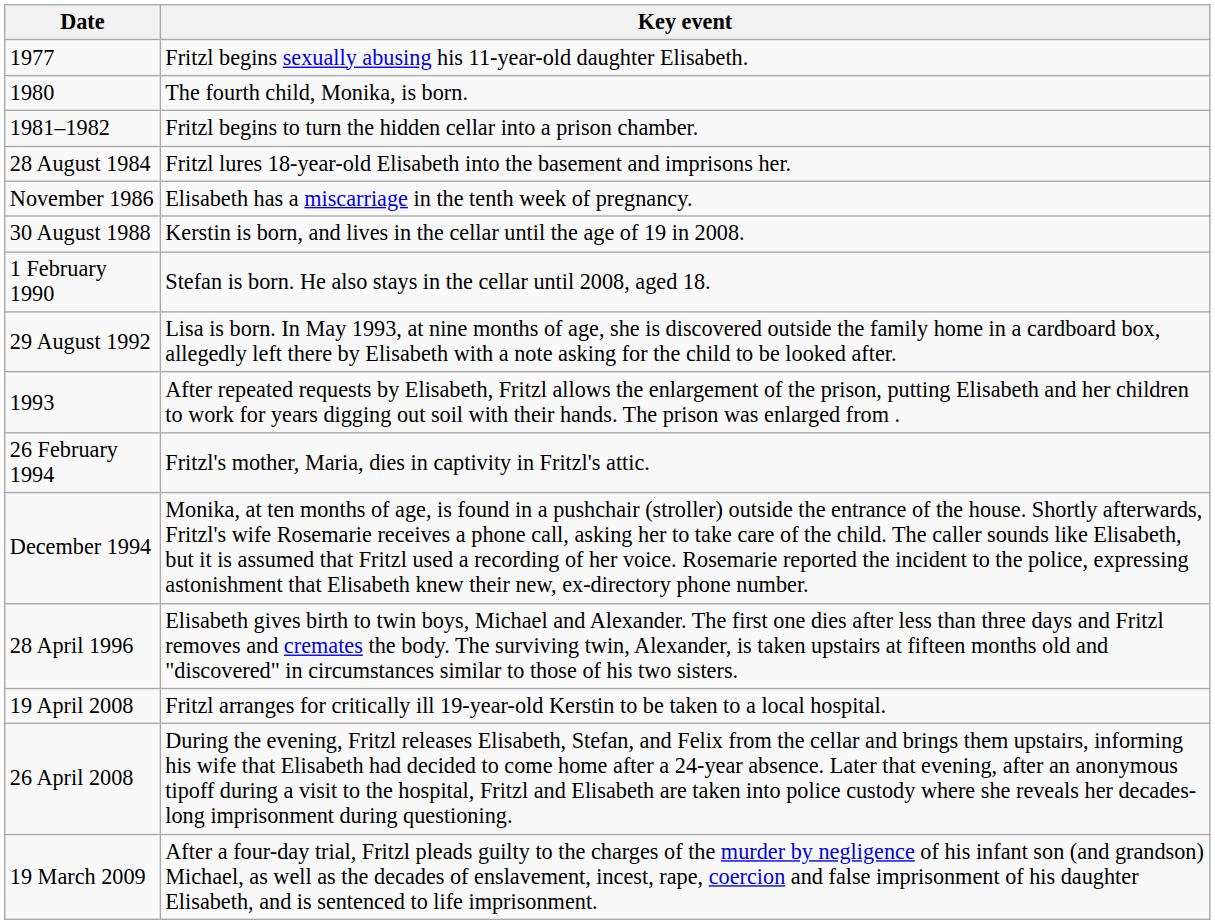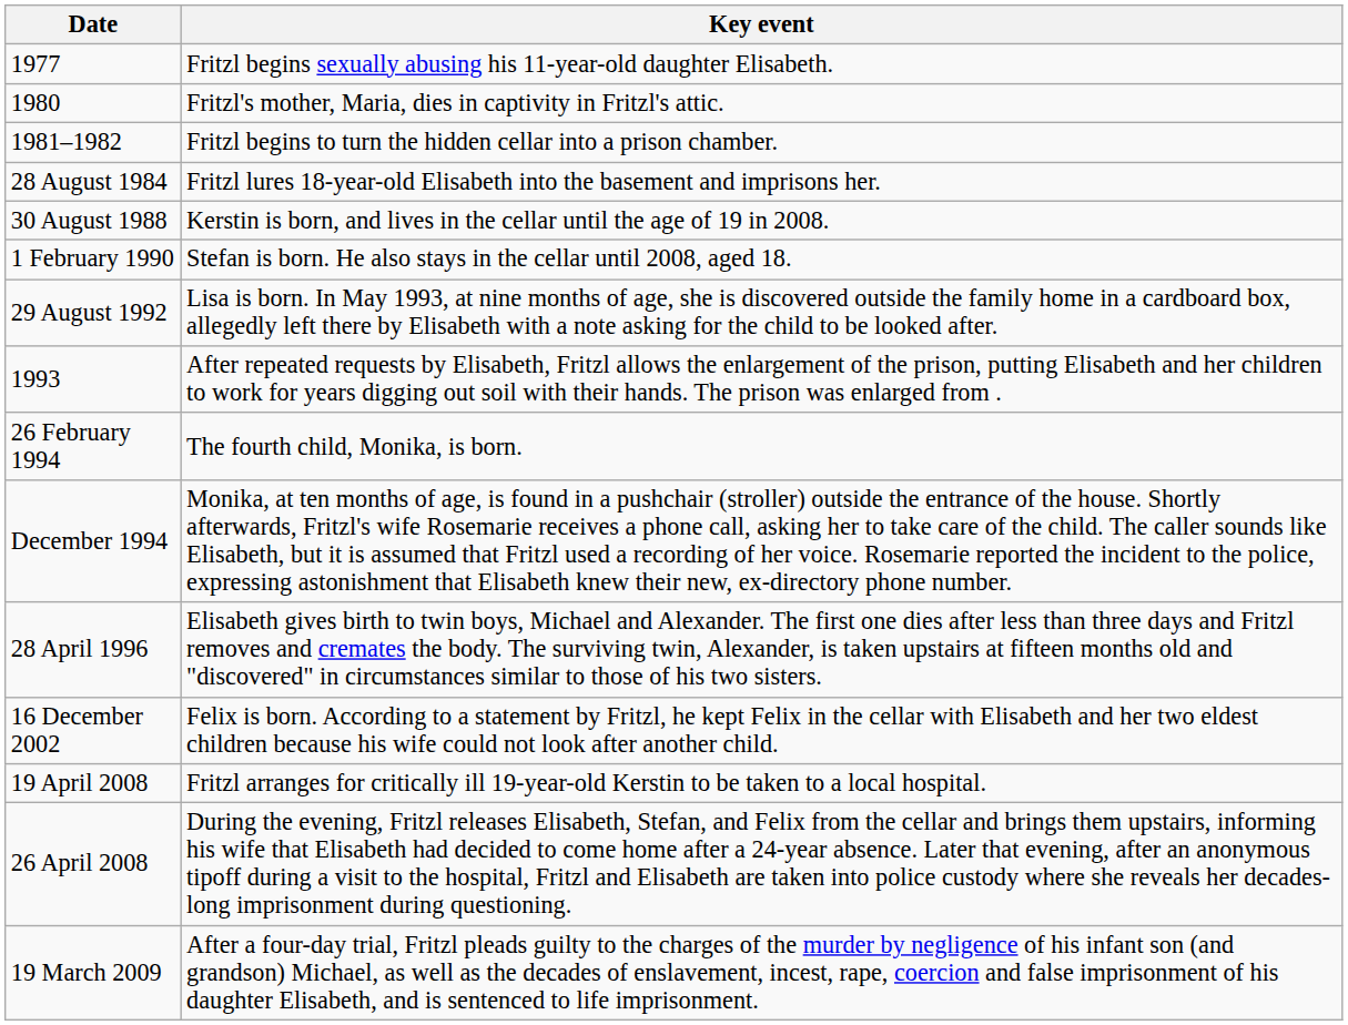 <table class="wikitable">
 <tr>
 <th>Date</th>
 <th>Key event</th>
 </tr>
 <tr>
 <td>1977</td>
 <td>Fritzl begins <a href='#'>sexually abusing</a> his 11-year-old daughter Elisabeth.</td>
 </tr>
 <tr>
 <td>1980</td>
-<td>The fourth child, Monika, is born.</td>
+<td>Fritzl's mother, Maria, dies in captivity in Fritzl's attic.</td>
 </tr>
 <tr>
 <td>1981–1982</td>
 <td>Fritzl begins to turn the hidden cellar into a prison chamber.</td>
 </tr>
 <tr>
 <td style="white-space:nowrap;">28 August 1984</td>
 <td>Fritzl lures 18-year-old Elisabeth into the basement and imprisons her.</td>
-</tr>
-<tr>
-<td>November 1986</td>
-<td>Elisabeth has a <a href='#'>miscarriage</a> in the tenth week of pregnancy.</td>
 </tr>
 <tr>
 <td>30 August 1988</td>
 <td>Kerstin is born, and lives in the cellar until the age of 19 in 2008.</td>
 </tr>
 <tr>
 <td>1 February 1990</td>
 <td>Stefan is born. He also stays in the cellar until 2008, aged 18.</td>
 </tr>
 <tr>
 <td>29 August 1992</td>
 <td>Lisa is born. In May 1993, at nine months of age, she is discovered outside the family home in a cardboard box, allegedly left there by Elisabeth with a note asking for the child to be looked after.</td>
 </tr>
 <tr>
 <td>1993</td>
 <td>After repeated requests by Elisabeth, Fritzl allows the enlargement of the prison, putting Elisabeth and her children to work for years digging out soil with their hands. The prison was enlarged from .</td>
 </tr>
 <tr>
 <td>26 February 1994</td>
-<td>Fritzl's mother, Maria, dies in captivity in Fritzl's attic.</td>
+<td>The fourth child, Monika, is born.</td>
 </tr>
 <tr>
 <td>December 1994</td>
 <td>Monika, at ten months of age, is found in a pushchair (stroller) outside the entrance of the house. Shortly afterwards, Fritzl's wife Rosemarie receives a phone call, asking her to take care of the child. The caller sounds like Elisabeth, but it is assumed that Fritzl used a recording of her voice. Rosemarie reported the incident to the police, expressing astonishment that Elisabeth knew their new, ex-directory phone number.</td>
 </tr>
 <tr>
 <td>28 April 1996</td>
 <td>Elisabeth gives birth to twin boys, Michael and Alexander. The first one dies after less than three days and Fritzl removes and <a href='#'>cremates</a> the body. The surviving twin, Alexander, is taken upstairs at fifteen months old and "discovered" in circumstances similar to those of his two sisters.</td>
+</tr>
+<tr>
+<td>16 December 2002</td>
+<td>Felix is born. According to a statement by Fritzl, he kept Felix in the cellar with Elisabeth and her two eldest children because his wife could not look after another child.</td>
 </tr>
 <tr>
 <td>19 April 2008</td>
 <td>Fritzl arranges for critically ill 19-year-old Kerstin to be taken to a local hospital.</td>
 </tr>
 <tr>
 <td>26 April 2008</td>
 <td>During the evening, Fritzl releases Elisabeth, Stefan, and Felix from the cellar and brings them upstairs, informing his wife that Elisabeth had decided to come home after a 24-year absence. Later that evening, after an anonymous tipoff during a visit to the hospital, Fritzl and Elisabeth are taken into police custody where she reveals her decades-long imprisonment during questioning.</td>
 </tr>
 <tr>
 <td>19 March 2009</td>
 <td>After a four-day trial, Fritzl pleads guilty to the charges of the <a href='#'>murder by negligence</a> of his infant son (and grandson) Michael, as well as the decades of enslavement, incest, rape, <a href='#'>coercion</a> and false imprisonment of his daughter Elisabeth, and is sentenced to life imprisonment.</td>
 </tr>
 </table>
